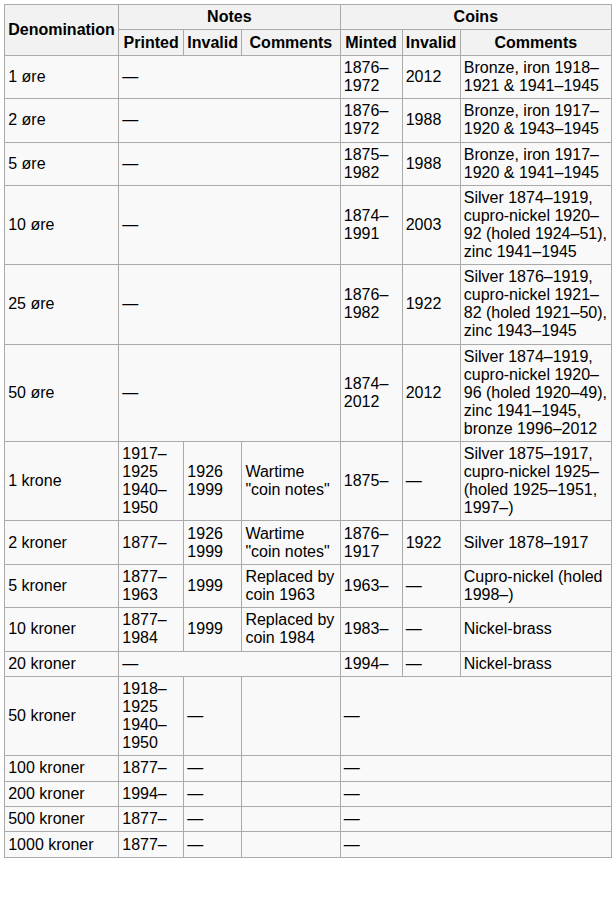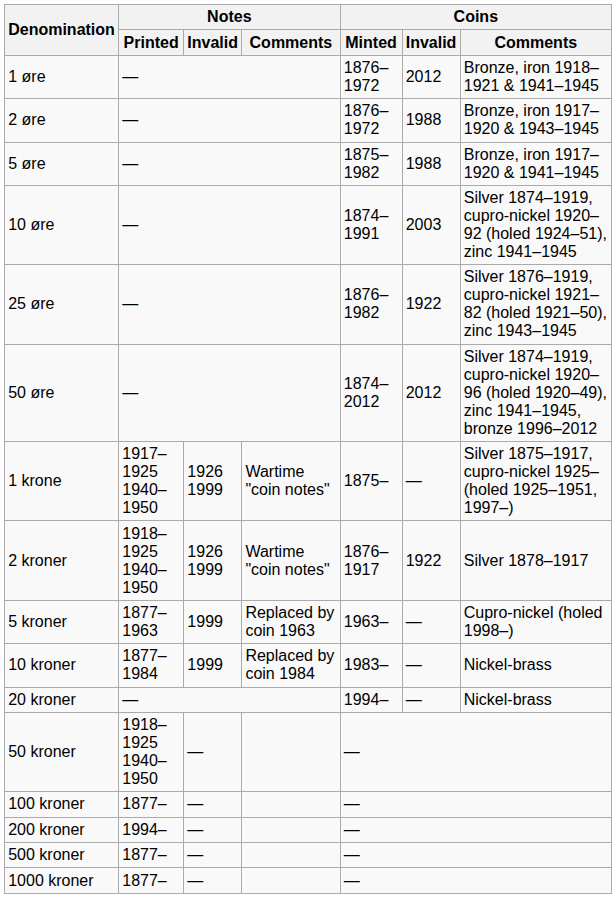 <table class="wikitable">
 <tr>
 <th rowspan="2">Denomination</th>
 <th colspan="3">Notes</th>
 <th colspan="3">Coins</th>
 </tr>
 <tr>
 <th>Printed</th>
 <th>Invalid</th>
 <th>Comments</th>
 <th>Minted</th>
 <th>Invalid</th>
 <th>Comments</th>
 </tr>
 <tr>
 <td>1 øre</td>
 <td colspan="3">—</td>
 <td>1876–1972</td>
 <td>2012</td>
 <td style="text-align:left;">Bronze, iron 1918–1921 & 1941–1945</td>
 </tr>
 <tr>
 <td>2 øre</td>
 <td colspan="3">—</td>
 <td>1876–1972</td>
 <td>1988</td>
 <td style="text-align:left;">Bronze, iron 1917–1920 & 1943–1945</td>
 </tr>
 <tr>
 <td>5 øre</td>
 <td colspan="3">—</td>
 <td>1875–1982</td>
 <td>1988</td>
 <td style="text-align:left;">Bronze, iron 1917–1920 & 1941–1945</td>
 </tr>
 <tr>
 <td>10 øre</td>
 <td colspan="3">—</td>
 <td>1874–1991</td>
 <td>2003</td>
 <td style="text-align:left;">Silver 1874–1919, cupro-nickel 1920–92 (holed 1924–51), zinc 1941–1945</td>
 </tr>
 <tr>
 <td>25 øre</td>
 <td colspan="3">—</td>
 <td>1876–1982</td>
 <td>1922</td>
 <td style="text-align:left;">Silver 1876–1919, cupro-nickel 1921–82 (holed 1921–50), zinc 1943–1945</td>
 </tr>
 <tr>
 <td>50 øre</td>
 <td colspan="3">—</td>
 <td>1874–2012</td>
 <td>2012</td>
 <td style="text-align:left;">Silver 1874–1919, cupro-nickel 1920–96 (holed 1920–49), zinc 1941–1945, bronze 1996–2012</td>
 </tr>
 <tr>
 <td>1 krone</td>
 <td>1917–1925<br>1940–1950</td>
 <td>1926<br>1999</td>
 <td style="text-align:left;">Wartime "coin notes"</td>
 <td>1875–</td>
 <td>—</td>
 <td style="text-align:left;">Silver 1875–1917, cupro-nickel 1925– (holed 1925–1951, 1997–)</td>
 </tr>
 <tr>
 <td>2 kroner</td>
-<td>1877–</td>
+<td>1918–1925<br>1940–1950</td>
 <td>1926<br>1999</td>
 <td style="text-align:left;">Wartime "coin notes"</td>
 <td>1876–1917</td>
 <td>1922</td>
 <td style="text-align:left;">Silver 1878–1917</td>
 </tr>
 <tr>
 <td>5 kroner</td>
 <td>1877–1963</td>
 <td>1999</td>
 <td style="text-align:left;">Replaced by coin 1963</td>
 <td>1963–</td>
 <td>—</td>
 <td style="text-align:left;">Cupro-nickel (holed 1998–)</td>
 </tr>
 <tr>
 <td>10 kroner</td>
 <td>1877–1984</td>
 <td>1999</td>
 <td style="text-align:left;">Replaced by coin 1984</td>
 <td>1983–</td>
 <td>—</td>
 <td style="text-align:left;">Nickel-brass</td>
 </tr>
 <tr>
 <td>20 kroner</td>
 <td colspan="3">—</td>
 <td>1994–</td>
 <td>—</td>
 <td style="text-align:left;">Nickel-brass</td>
 </tr>
 <tr>
 <td>50 kroner</td>
 <td>1918–1925<br>1940–1950</td>
 <td>—</td>
 <td> </td>
 <td colspan="3">—</td>
 </tr>
 <tr>
 <td>100 kroner</td>
 <td>1877–</td>
 <td>—</td>
 <td> </td>
 <td colspan="3">—</td>
 </tr>
 <tr>
 <td>200 kroner</td>
 <td>1994–</td>
 <td>—</td>
 <td> </td>
 <td colspan="3">—</td>
 </tr>
 <tr>
 <td>500 kroner</td>
 <td>1877–</td>
 <td>—</td>
 <td> </td>
 <td colspan="3">—</td>
 </tr>
 <tr>
 <td>1000 kroner</td>
 <td>1877–</td>
 <td>—</td>
 <td> </td>
 <td colspan="3">—</td>
 </tr>
 </table>
